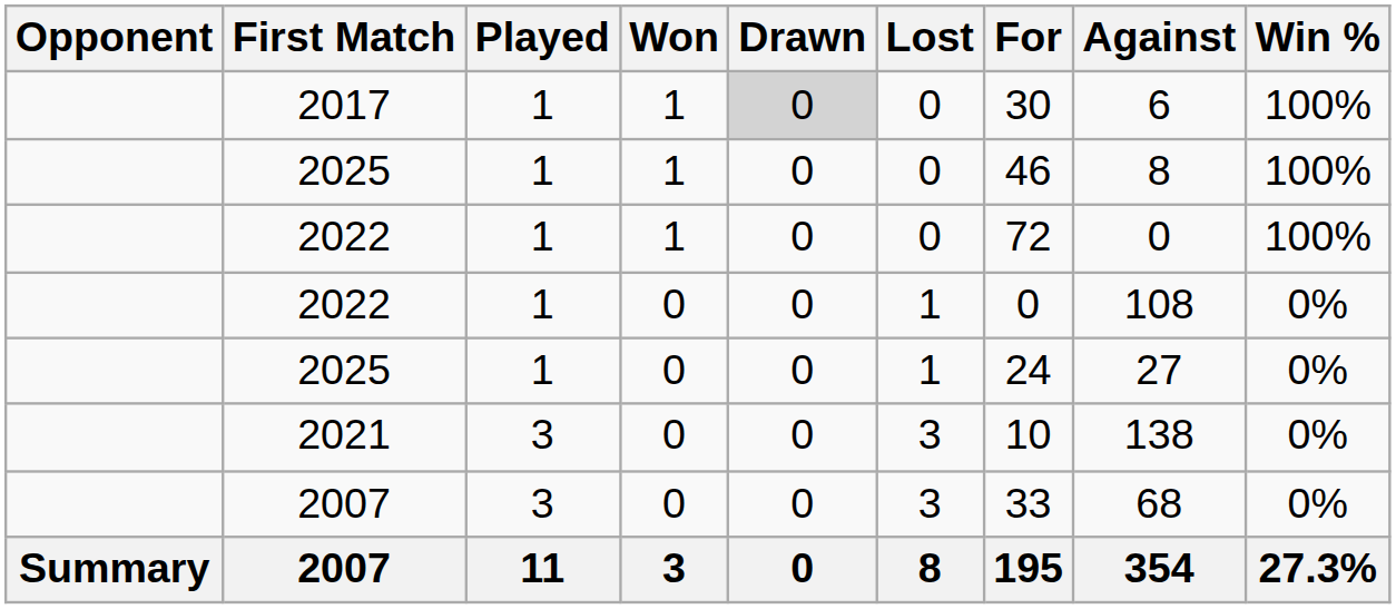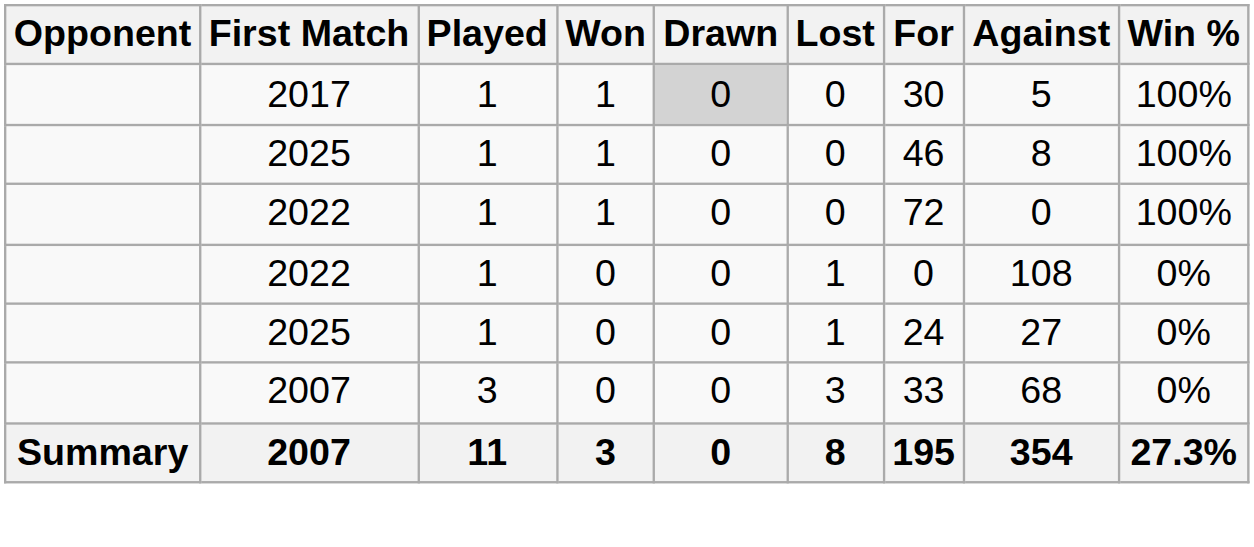 <table class="wikitable sortable" style="text-align:center;">
 <tr>
 <th>Opponent</th>
 <th>First Match</th>
 <th>Played</th>
 <th>Won</th>
 <th>Drawn</th>
 <th>Lost</th>
 <th>For</th>
 <th>Against</th>
 <th>Win %</th>
 </tr>
 <tr>
 <td style="text-align: left;"></td>
 <td>2017</td>
 <td>1</td>
 <td>1</td>
 <td style="background: lightgrey;">0</td>
 <td>0</td>
 <td>30</td>
-<td>6</td>
+<td>5</td>
 <td>100%</td>
 </tr>
 <tr>
 <td style="text-align: left;"></td>
 <td>2025</td>
 <td>1</td>
 <td>1</td>
 <td>0</td>
 <td>0</td>
 <td>46</td>
 <td>8</td>
 <td>100%</td>
 </tr>
 <tr>
 <td style="text-align: left;"></td>
 <td>2022</td>
 <td>1</td>
 <td>1</td>
 <td>0</td>
 <td>0</td>
 <td>72</td>
 <td>0</td>
 <td>100%</td>
 </tr>
 <tr>
 <td style="text-align: left;"></td>
 <td>2022</td>
 <td>1</td>
 <td>0</td>
 <td>0</td>
 <td>1</td>
 <td>0</td>
 <td>108</td>
 <td>0%</td>
 </tr>
 <tr>
 <td style="text-align: left;"></td>
 <td>2025</td>
 <td>1</td>
 <td>0</td>
 <td>0</td>
 <td>1</td>
 <td>24</td>
 <td>27</td>
 <td>0%</td>
 </tr>
 <tr>
 <td style="text-align: left;"></td>
-<td>2021</td>
-<td>3</td>
-<td>0</td>
-<td>0</td>
-<td>3</td>
-<td>10</td>
-<td>138</td>
-<td>0%</td>
-</tr>
-<tr>
-<td style="text-align: left;"></td>
 <td>2007</td>
 <td>3</td>
 <td>0</td>
 <td>0</td>
 <td>3</td>
 <td>33</td>
 <td>68</td>
 <td>0%</td>
 </tr>
 <tr>
 <th>Summary</th>
 <th>2007</th>
 <th>11</th>
 <th>3</th>
 <th>0</th>
 <th>8</th>
 <th>195</th>
 <th>354</th>
 <th>27.3%</th>
 </tr>
 </table>
